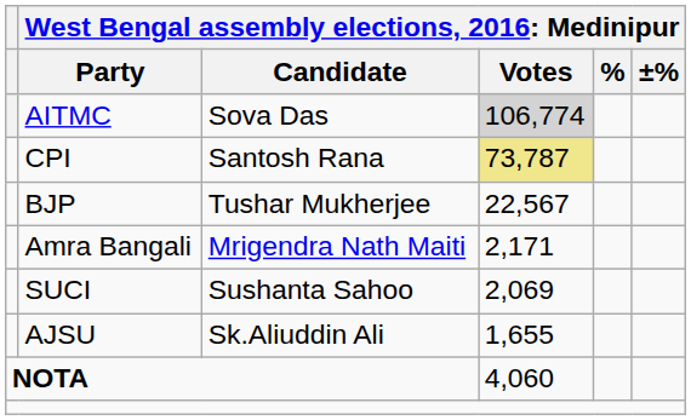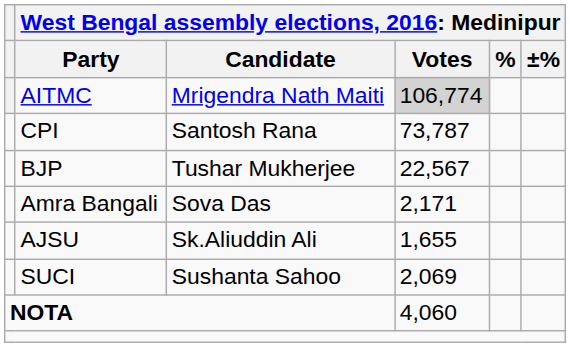 <table class="wikitable sortable">
 <tr>
 <th></th>
 <th colspan="5"><a href='#'>West Bengal assembly elections, 2016</a>: Medinipur</th>
 </tr>
 <tr>
 <th></th>
 <th>Party</th>
 <th>Candidate</th>
 <th>Votes</th>
 <th>%</th>
 <th>±%</th>
 </tr>
 <tr>
 <th></th>
 <td><a href='#'>AITMC</a></td>
-<td>Sova Das</td>
+<td><a href='#'>Mrigendra Nath Maiti</a></td>
 <td style="background: lightgrey;">106,774</td>
 <td></td>
 <td></td>
 </tr>
 <tr>
 <td></td>
 <td>CPI</td>
 <td>Santosh Rana</td>
-<td style="background: khaki;">73,787</td>
+<td>73,787</td>
 <td></td>
 <td></td>
 </tr>
 <tr>
 <td></td>
 <td>BJP</td>
 <td>Tushar Mukherjee</td>
 <td>22,567</td>
 <td></td>
 <td></td>
 </tr>
 <tr>
 <td></td>
 <td>Amra Bangali</td>
-<td><a href='#'>Mrigendra Nath Maiti</a></td>
+<td>Sova Das</td>
 <td>2,171</td>
+<td></td>
+<td></td>
+</tr>
+<tr>
+<td></td>
+<td>AJSU</td>
+<td>Sk.Aliuddin Ali</td>
+<td>1,655</td>
 <td></td>
 <td></td>
 </tr>
 <tr>
 <td></td>
 <td>SUCI</td>
 <td>Sushanta Sahoo</td>
 <td>2,069</td>
-<td></td>
-<td></td>
-</tr>
-<tr>
-<td></td>
-<td>AJSU</td>
-<td>Sk.Aliuddin Ali</td>
-<td>1,655</td>
 <td></td>
 <td></td>
 </tr>
 <tr>
 <td colspan="3"><strong>NOTA</strong></td>
 <td>4,060</td>
 <td></td>
 <td></td>
 </tr>
 <tr>
 <td colspan="6"></td>
 </tr>
 </table>
